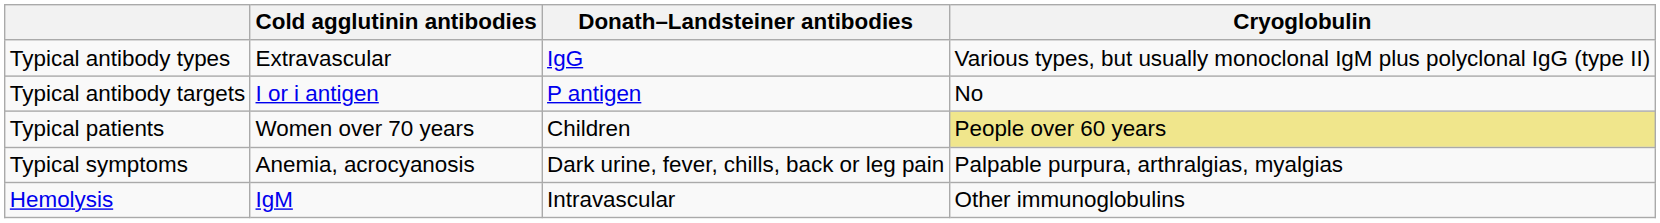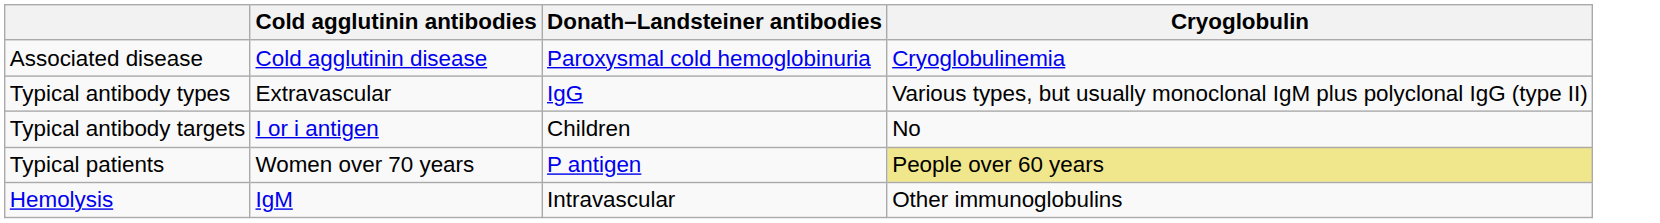 <table class="wikitable">
 <tr>
 <th></th>
 <th>Cold agglutinin antibodies</th>
 <th>Donath–Landsteiner antibodies</th>
 <th>Cryoglobulin</th>
+</tr>
+<tr>
+<td>Associated disease</td>
+<td><a href='#'>Cold agglutinin disease</a></td>
+<td><a href='#'>Paroxysmal cold hemoglobinuria</a></td>
+<td><a href='#'>Cryoglobulinemia</a></td>
 </tr>
 <tr>
 <td>Typical antibody types</td>
 <td>Extravascular</td>
 <td><a href='#'>IgG</a></td>
 <td>Various types, but usually monoclonal IgM plus polyclonal IgG (type II)</td>
 </tr>
 <tr>
 <td>Typical antibody targets</td>
 <td><a href='#'>I or i antigen</a></td>
-<td><a href='#'>P antigen</a></td>
+<td>Children</td>
 <td>No</td>
 </tr>
 <tr>
 <td>Typical patients</td>
 <td>Women over 70 years</td>
-<td>Children</td>
+<td><a href='#'>P antigen</a></td>
 <td style="background: khaki;">People over 60 years</td>
-</tr>
-<tr>
-<td>Typical symptoms</td>
-<td>Anemia, acrocyanosis</td>
-<td>Dark urine, fever, chills, back or leg pain</td>
-<td>Palpable purpura, arthralgias, myalgias</td>
 </tr>
 <tr>
 <td><a href='#'>Hemolysis</a></td>
 <td><a href='#'>IgM</a></td>
 <td>Intravascular</td>
 <td>Other immunoglobulins</td>
 </tr>
 </table>
